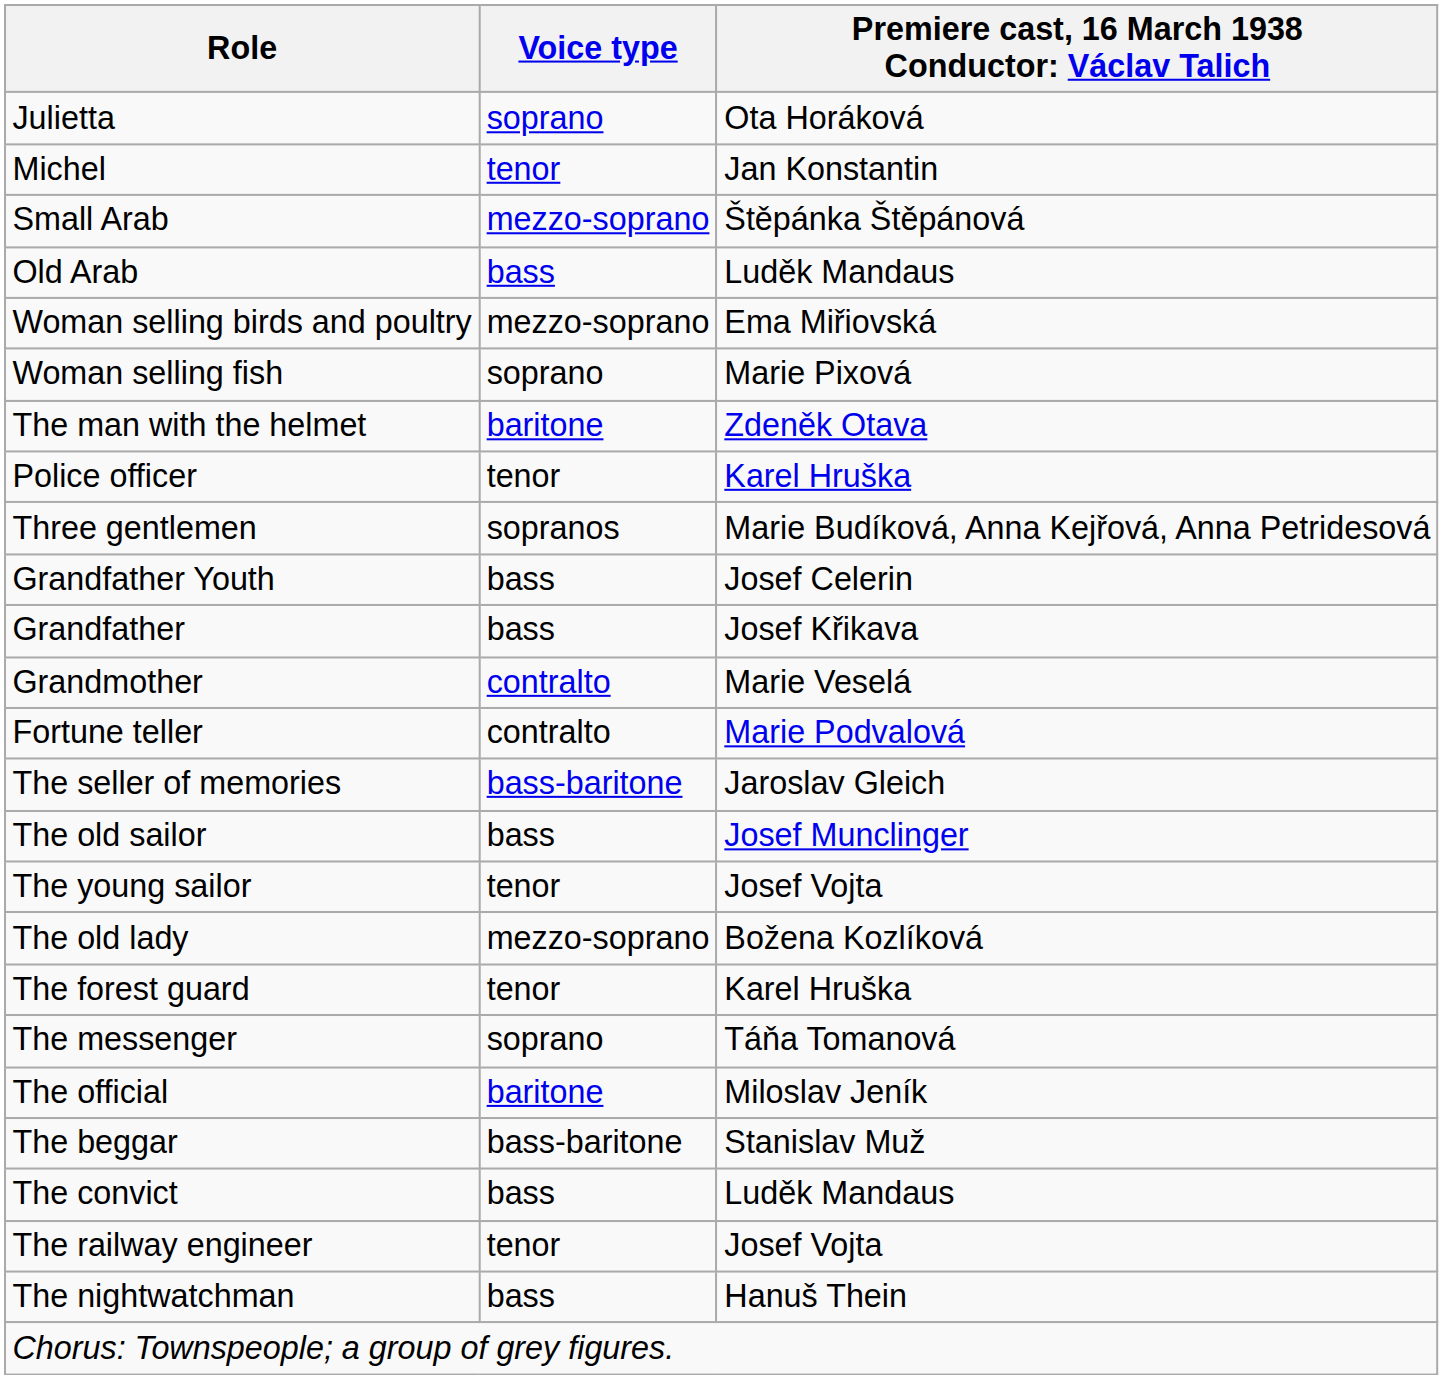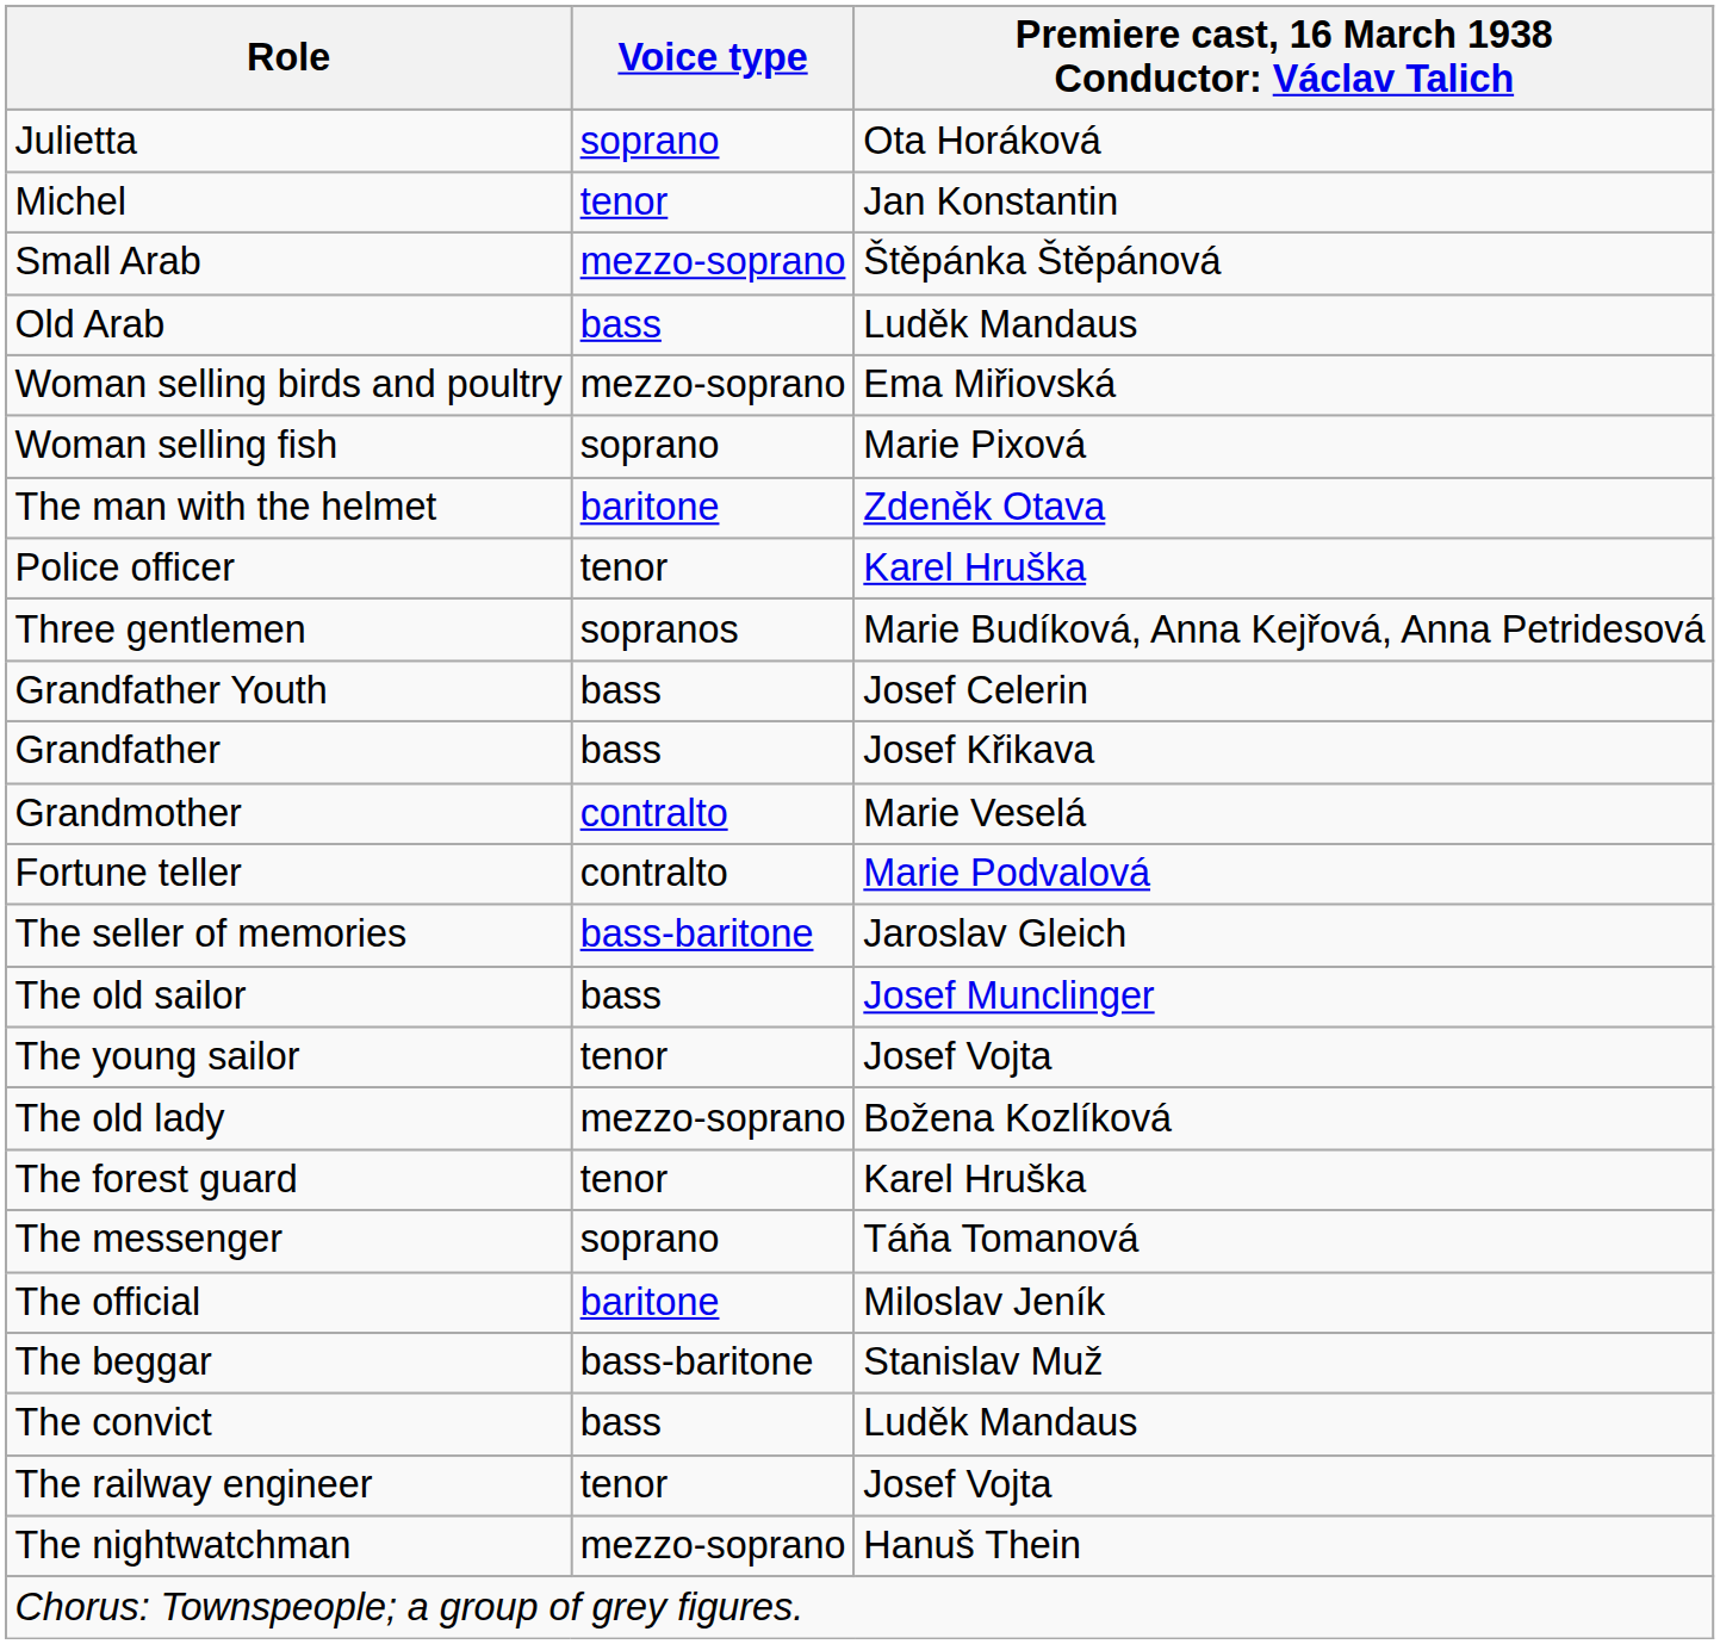 <table class="wikitable">
 <tr>
 <th>Role</th>
 <th><a href='#'>Voice type</a></th>
 <th>Premiere cast, 16 March 1938<br>Conductor: <a href='#'>Václav Talich</a></th>
 </tr>
 <tr>
 <td>Julietta</td>
 <td><a href='#'>soprano</a></td>
 <td>Ota Horáková</td>
 </tr>
 <tr>
 <td>Michel</td>
 <td><a href='#'>tenor</a></td>
 <td>Jan Konstantin</td>
 </tr>
 <tr>
 <td>Small Arab</td>
 <td><a href='#'>mezzo-soprano</a></td>
 <td>Štěpánka Štěpánová</td>
 </tr>
 <tr>
 <td>Old Arab</td>
 <td><a href='#'>bass</a></td>
 <td>Luděk Mandaus</td>
 </tr>
 <tr>
 <td>Woman selling birds and poultry</td>
 <td>mezzo-soprano</td>
 <td>Ema Miřiovská</td>
 </tr>
 <tr>
 <td>Woman selling fish</td>
 <td>soprano</td>
 <td>Marie Pixová</td>
 </tr>
 <tr>
 <td>The man with the helmet</td>
 <td><a href='#'>baritone</a></td>
 <td><a href='#'>Zdeněk Otava</a></td>
 </tr>
 <tr>
 <td>Police officer</td>
 <td>tenor</td>
 <td><a href='#'>Karel Hruška</a></td>
 </tr>
 <tr>
 <td>Three gentlemen</td>
 <td>sopranos</td>
 <td>Marie Budíková, Anna Kejřová, Anna Petridesová</td>
 </tr>
 <tr>
 <td>Grandfather Youth</td>
 <td>bass</td>
 <td>Josef Celerin</td>
 </tr>
 <tr>
 <td>Grandfather</td>
 <td>bass</td>
 <td>Josef Křikava</td>
 </tr>
 <tr>
 <td>Grandmother</td>
 <td><a href='#'>contralto</a></td>
 <td>Marie Veselá</td>
 </tr>
 <tr>
 <td>Fortune teller</td>
 <td>contralto</td>
 <td><a href='#'>Marie Podvalová</a></td>
 </tr>
 <tr>
 <td>The seller of memories</td>
 <td><a href='#'>bass-baritone</a></td>
 <td>Jaroslav Gleich</td>
 </tr>
 <tr>
 <td>The old sailor</td>
 <td>bass</td>
 <td><a href='#'>Josef Munclinger</a></td>
 </tr>
 <tr>
 <td>The young sailor</td>
 <td>tenor</td>
 <td>Josef Vojta</td>
 </tr>
 <tr>
 <td>The old lady</td>
 <td>mezzo-soprano</td>
 <td>Božena Kozlíková</td>
 </tr>
 <tr>
 <td>The forest guard</td>
 <td>tenor</td>
 <td>Karel Hruška</td>
 </tr>
 <tr>
 <td>The messenger</td>
 <td>soprano</td>
 <td>Táňa Tomanová</td>
 </tr>
 <tr>
 <td>The official</td>
 <td><a href='#'>baritone</a></td>
 <td>Miloslav Jeník</td>
 </tr>
 <tr>
 <td>The beggar</td>
 <td>bass-baritone</td>
 <td>Stanislav Muž</td>
 </tr>
 <tr>
 <td>The convict</td>
 <td>bass</td>
 <td>Luděk Mandaus</td>
 </tr>
 <tr>
 <td>The railway engineer</td>
 <td>tenor</td>
 <td>Josef Vojta</td>
 </tr>
 <tr>
 <td>The nightwatchman</td>
-<td>bass</td>
+<td>mezzo-soprano</td>
 <td>Hanuš Thein</td>
 </tr>
 <tr>
 <td colspan="3"><em>Chorus: Townspeople; a group of grey figures.</em></td>
 </tr>
 </table>
